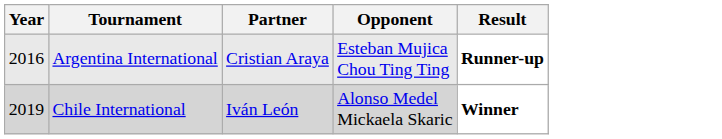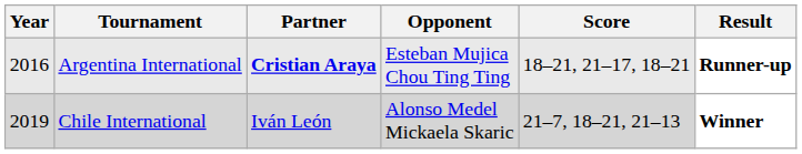 <table class="sortable wikitable" style="font-size: 90%;">
 <tr>
 <th>Year</th>
 <th>Tournament</th>
 <th>Partner</th>
 <th>Opponent</th>
+<th>Score</th>
 <th>Result</th>
 </tr>
 <tr style="background:#E9E9E9">
 <td align="center">2016</td>
 <td align="left"><a href='#'>Argentina International</a></td>
-<td align="left"> <a href='#'>Cristian Araya</a></td>
+<td align="left"><strong> <a href='#'>Cristian Araya</a></strong></td>
 <td align="left"> <a href='#'>Esteban Mujica</a><br> <a href='#'>Chou Ting Ting</a></td>
+<td align="left">18–21, 21–17, 18–21</td>
 <td style="text-align:left; background:white"> <strong>Runner-up</strong></td>
 </tr>
 <tr style="background:#D5D5D5">
 <td align="center">2019</td>
 <td align="left"><a href='#'>Chile International</a></td>
 <td align="left"> <a href='#'>Iván León</a></td>
 <td align="left"> <a href='#'>Alonso Medel</a><br> Mickaela Skaric</td>
+<td align="left">21–7, 18–21, 21–13</td>
 <td style="text-align:left; background:white"> <strong>Winner</strong></td>
 </tr>
 </table>
